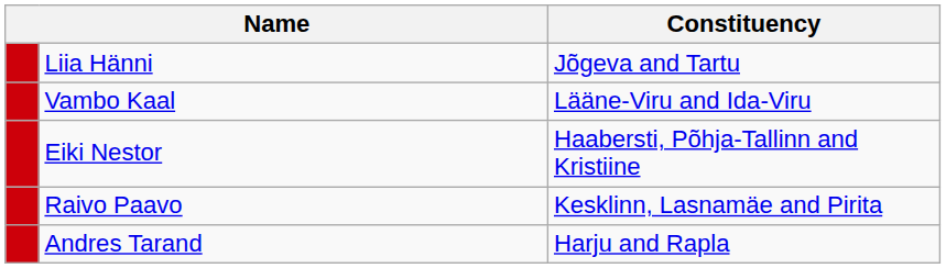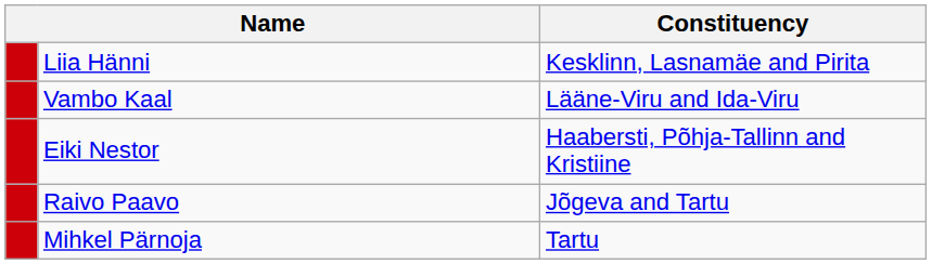 <table class="wikitable collapsible collapsed">
 <tr>
 <th colspan=2 width=350>Name</th>
 <th width=250>Constituency</th>
 </tr>
 <tr>
 <td style="background-color:#CD000a"></td>
 <td><a href='#'>Liia Hänni</a></td>
-<td><a href='#'>Jõgeva and Tartu</a></td>
+<td><a href='#'>Kesklinn, Lasnamäe and Pirita</a></td>
 </tr>
 <tr>
 <td style="background-color:#CD000a"></td>
 <td><a href='#'>Vambo Kaal</a></td>
 <td><a href='#'>Lääne-Viru and Ida-Viru</a></td>
 </tr>
 <tr>
 <td style="background-color:#CD000a"></td>
 <td><a href='#'>Eiki Nestor</a></td>
 <td><a href='#'>Haabersti, Põhja-Tallinn and Kristiine</a></td>
 </tr>
 <tr>
 <td style="background-color:#CD000a"></td>
 <td><a href='#'>Raivo Paavo</a></td>
-<td><a href='#'>Kesklinn, Lasnamäe and Pirita</a></td>
+<td><a href='#'>Jõgeva and Tartu</a></td>
 </tr>
 <tr>
 <td style="background-color:#CD000a"></td>
-<td><a href='#'>Andres Tarand</a></td>
-<td><a href='#'>Harju and Rapla</a></td>
+<td><a href='#'>Mihkel Pärnoja</a></td>
+<td><a href='#'>Tartu</a></td>
 </tr>
 </table>
